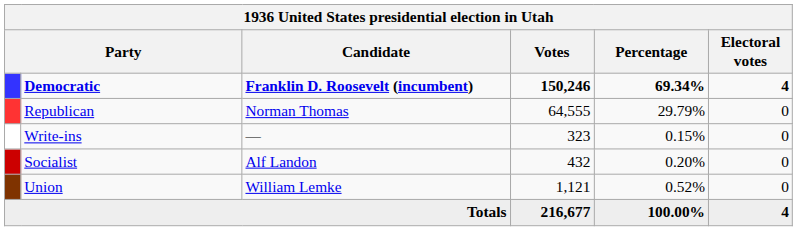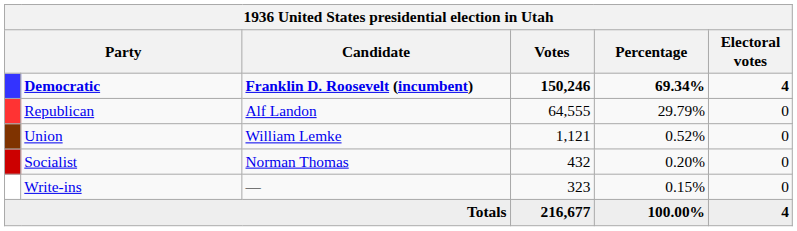 <table class="wikitable" style="font-size: 95%;">
 <tr>
 <th colspan="6">1936 United States presidential election in Utah</th>
 </tr>
 <tr>
 <th colspan="2" style="width: 15em">Party</th>
 <th style="width: 17em">Candidate</th>
 <th style="width: 5em">Votes</th>
 <th style="width: 7em">Percentage</th>
 <th style="width: 5em">Electoral votes</th>
 </tr>
 <tr>
 <th style="background-color:#3333FF; width: 3px"></th>
 <td style="width: 130px"><strong><a href='#'>Democratic</a></strong></td>
 <td><strong><a href='#'>Franklin D. Roosevelt</a> (<a href='#'>incumbent</a>)</strong></td>
 <td align="right"><strong>150,246</strong></td>
 <td align="right"><strong>69.34%</strong></td>
 <td align="right"><strong>4</strong></td>
 </tr>
 <tr>
 <th style="background-color:#FF3333; width: 3px"></th>
 <td style="width: 130px"><a href='#'>Republican</a></td>
-<td><a href='#'>Norman Thomas</a></td>
+<td><a href='#'>Alf Landon</a></td>
 <td align="right">64,555</td>
 <td align="right">29.79%</td>
+<td align="right">0</td>
+</tr>
+<tr>
+<th style="background-color:#7F3300; width: 3px"></th>
+<td style="width: 130px"><a href='#'>Union</a></td>
+<td><a href='#'>William Lemke</a></td>
+<td align="right">1,121</td>
+<td align="right">0.52%</td>
+<td align="right">0</td>
+</tr>
+<tr>
+<th style="background-color:#CC0000; width: 3px"></th>
+<td style="width: 130px"><a href='#'>Socialist</a></td>
+<td><a href='#'>Norman Thomas</a></td>
+<td align="right">432</td>
+<td align="right">0.20%</td>
 <td align="right">0</td>
 </tr>
 <tr>
 <th style="background-color:#FFFFFF; width: 3px"></th>
 <td style="width: 130px"><a href='#'>Write-ins</a></td>
 <td>—</td>
 <td align="right">323</td>
 <td align="right">0.15%</td>
 <td align="right">0</td>
 </tr>
-<tr>
-<th style="background-color:#CC0000; width: 3px"></th>
-<td style="width: 130px"><a href='#'>Socialist</a></td>
-<td><a href='#'>Alf Landon</a></td>
-<td align="right">432</td>
-<td align="right">0.20%</td>
-<td align="right">0</td>
-</tr>
-<tr>
-<th style="background-color:#7F3300; width: 3px"></th>
-<td style="width: 130px"><a href='#'>Union</a></td>
-<td><a href='#'>William Lemke</a></td>
-<td align="right">1,121</td>
-<td align="right">0.52%</td>
-<td align="right">0</td>
-</tr>
 <tr style="background:#eee; text-align:right;">
 <td colspan="3"><strong>Totals</strong></td>
 <td><strong>216,677</strong></td>
 <td><strong>100.00%</strong></td>
 <td><strong>4</strong></td>
 </tr>
 </table>
